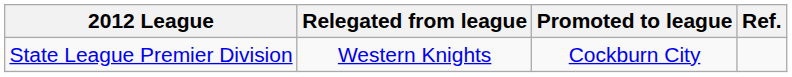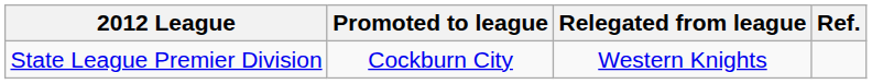 <table class="wikitable" style="text-align:center">
 <tr>
 <th>2012 League</th>
+<th>Promoted to league</th>
 <th>Relegated from league</th>
-<th>Promoted to league</th>
 <th>Ref.</th>
 </tr>
 <tr>
 <td><a href='#'>State League Premier Division</a></td>
+<td><a href='#'>Cockburn City</a></td>
 <td><a href='#'>Western Knights</a></td>
-<td><a href='#'>Cockburn City</a></td>
 <td></td>
 </tr>
 </table>
